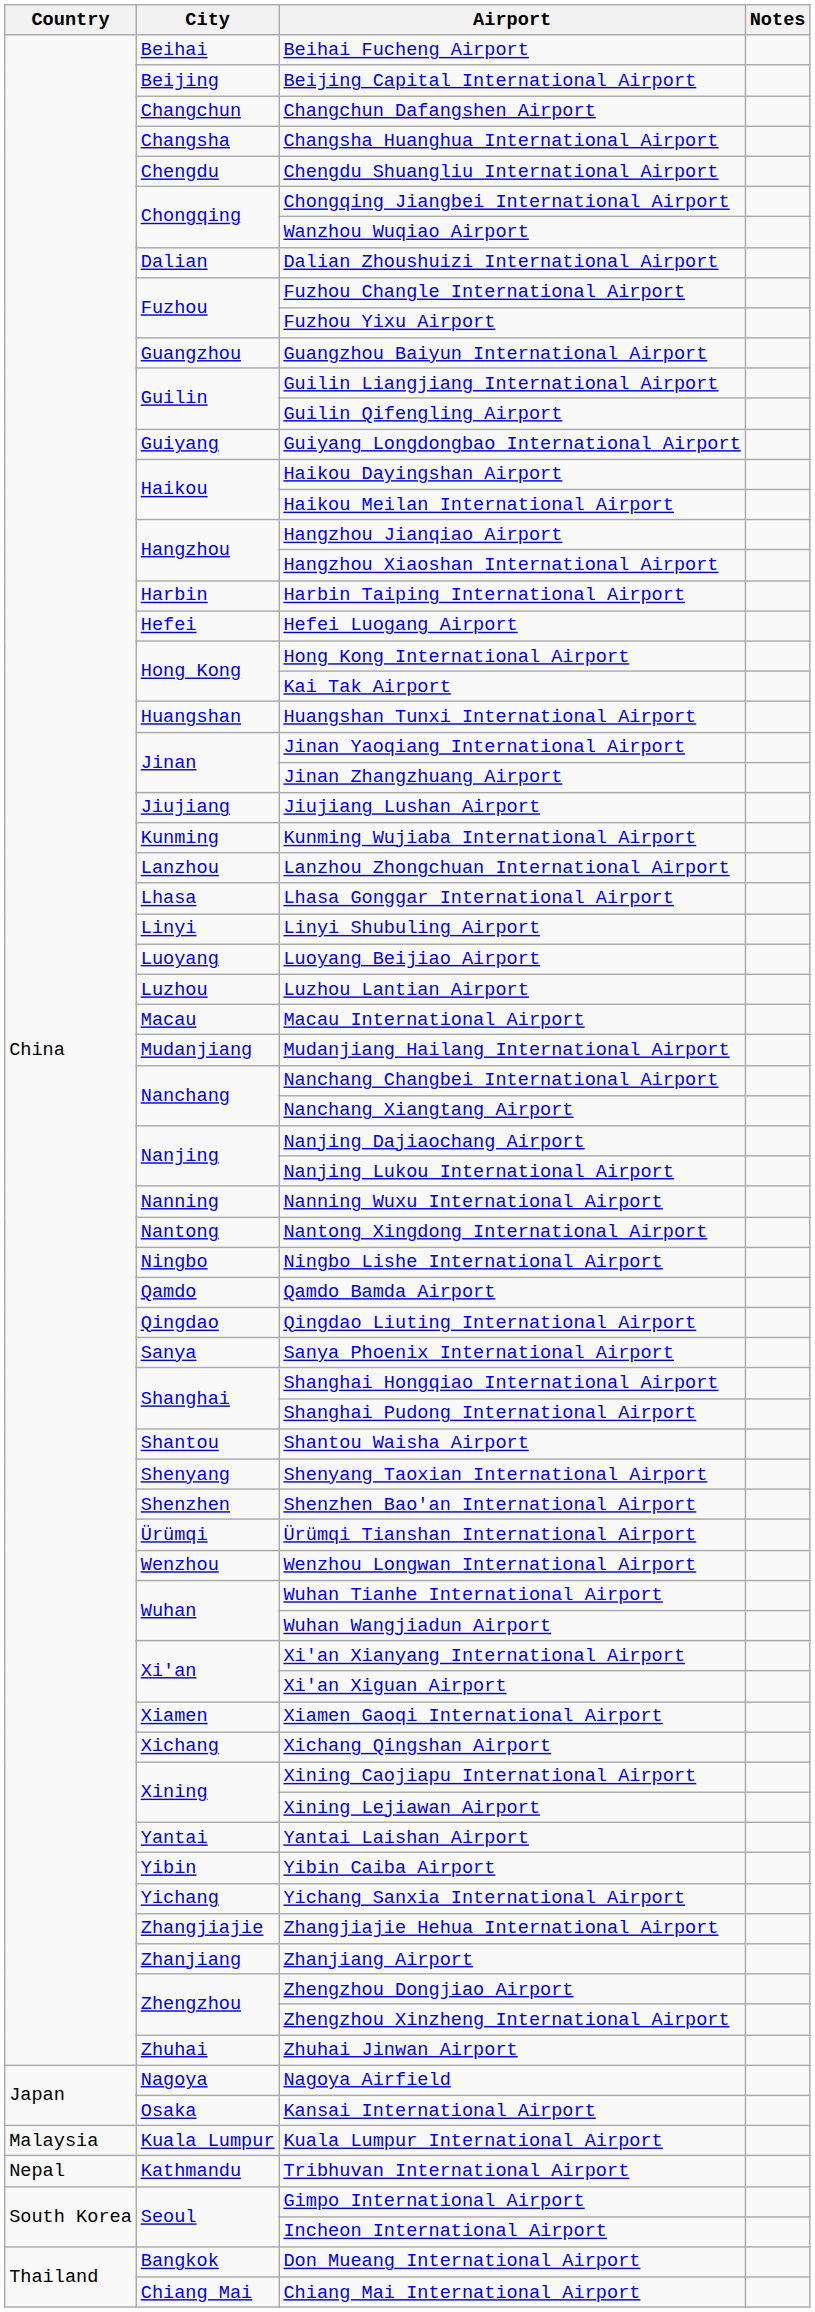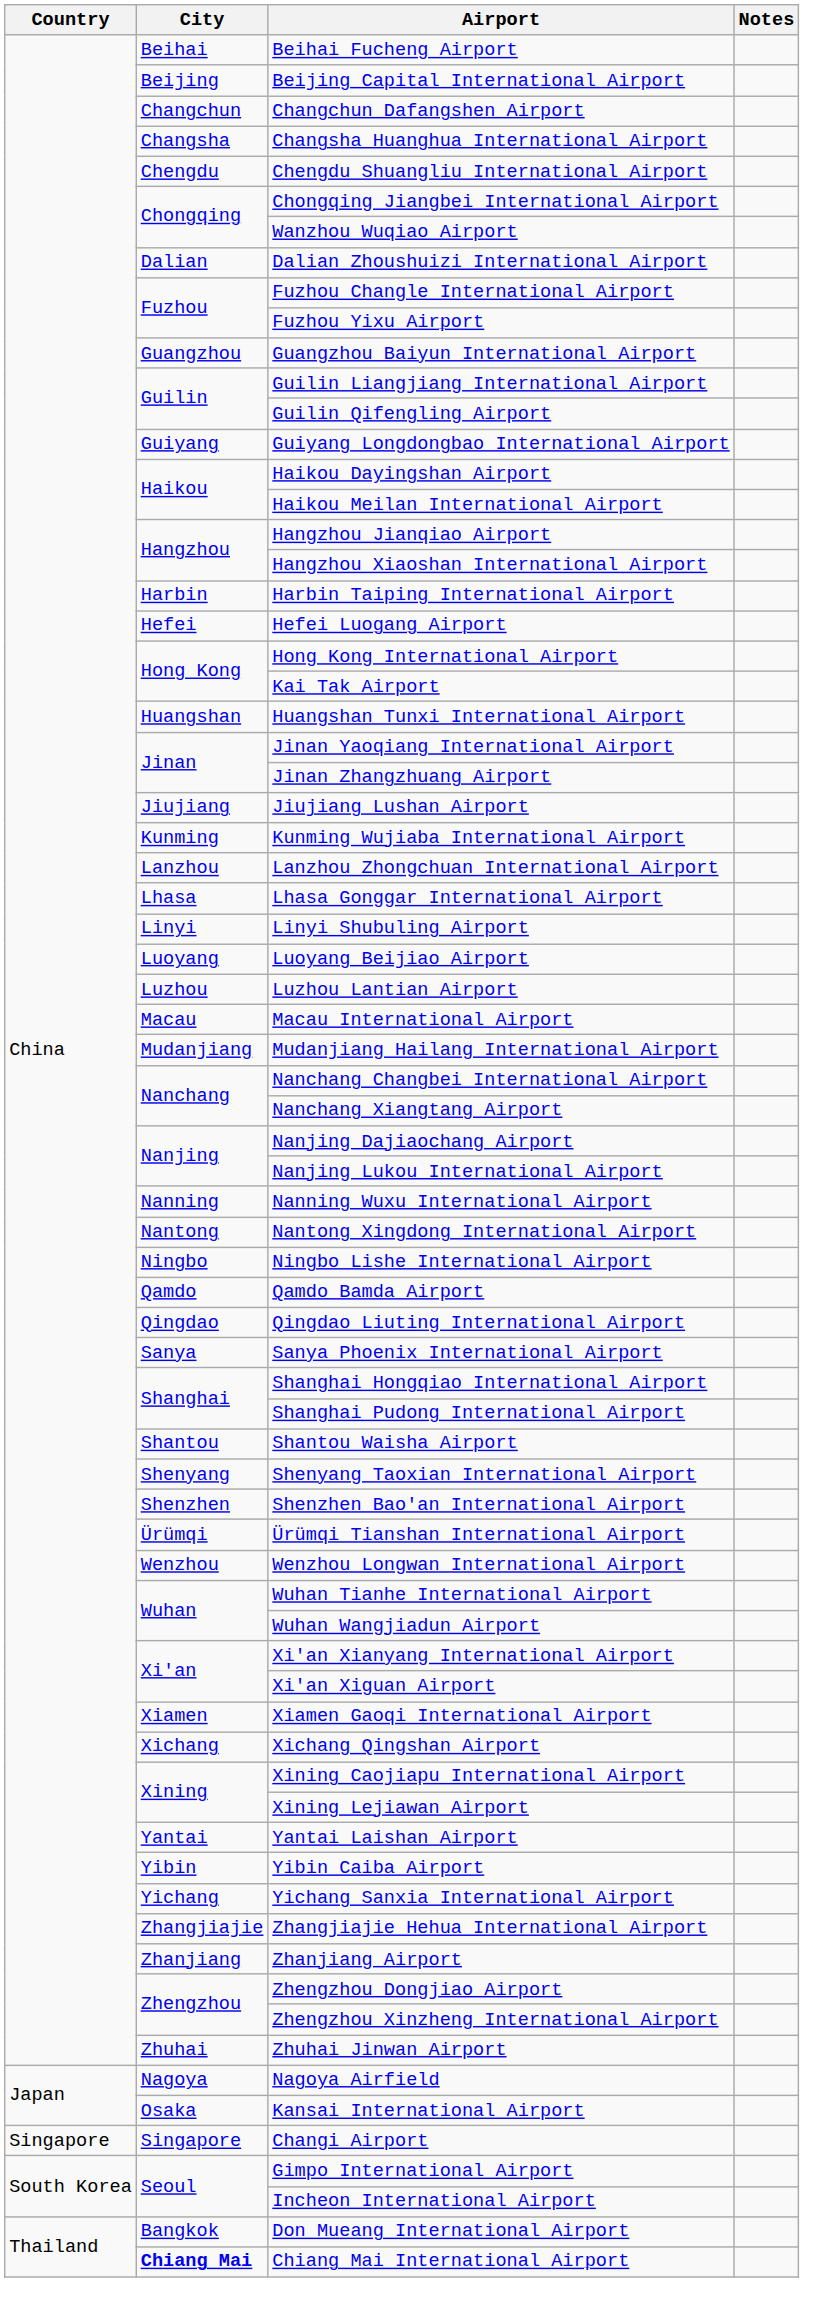 <table class="wikitable sortable collapsible collapsed">
 <tr>
 <th>Country</th>
 <th>City</th>
 <th>Airport</th>
 <th>Notes</th>
 </tr>
 <tr>
 <td rowspan="67">China</td>
 <td><a href='#'>Beihai</a></td>
 <td><a href='#'>Beihai Fucheng Airport</a></td>
 <td></td>
 </tr>
 <tr>
 <td><a href='#'>Beijing</a></td>
 <td><a href='#'>Beijing Capital International Airport</a></td>
 <td></td>
 </tr>
 <tr>
 <td><a href='#'>Changchun</a></td>
 <td><a href='#'>Changchun Dafangshen Airport</a></td>
 <td></td>
 </tr>
 <tr>
 <td><a href='#'>Changsha</a></td>
 <td><a href='#'>Changsha Huanghua International Airport</a></td>
 <td></td>
 </tr>
 <tr>
 <td><a href='#'>Chengdu</a></td>
 <td><a href='#'>Chengdu Shuangliu International Airport</a></td>
 <td></td>
 </tr>
 <tr>
 <td rowspan="2"><a href='#'>Chongqing</a></td>
 <td><a href='#'>Chongqing Jiangbei International Airport</a></td>
 <td></td>
 </tr>
 <tr>
 <td><a href='#'>Wanzhou Wuqiao Airport</a></td>
 <td></td>
 </tr>
 <tr>
 <td><a href='#'>Dalian</a></td>
 <td><a href='#'>Dalian Zhoushuizi International Airport</a></td>
 <td></td>
 </tr>
 <tr>
 <td rowspan="2"><a href='#'>Fuzhou</a></td>
 <td><a href='#'>Fuzhou Changle International Airport</a></td>
 <td align=center></td>
 </tr>
 <tr>
 <td><a href='#'>Fuzhou Yixu Airport</a></td>
 <td></td>
 </tr>
 <tr>
 <td><a href='#'>Guangzhou</a></td>
 <td><a href='#'>Guangzhou Baiyun International Airport</a></td>
 <td></td>
 </tr>
 <tr>
 <td rowspan="2"><a href='#'>Guilin</a></td>
 <td><a href='#'>Guilin Liangjiang International Airport</a></td>
 <td></td>
 </tr>
 <tr>
 <td><a href='#'>Guilin Qifengling Airport</a></td>
 <td></td>
 </tr>
 <tr>
 <td><a href='#'>Guiyang</a></td>
 <td><a href='#'>Guiyang Longdongbao International Airport</a></td>
 <td></td>
 </tr>
 <tr>
 <td rowspan="2"><a href='#'>Haikou</a></td>
 <td><a href='#'>Haikou Dayingshan Airport</a></td>
 <td></td>
 </tr>
 <tr>
 <td><a href='#'>Haikou Meilan International Airport</a></td>
 <td></td>
 </tr>
 <tr>
 <td rowspan="2"><a href='#'>Hangzhou</a></td>
 <td><a href='#'>Hangzhou Jianqiao Airport</a></td>
 <td align=center></td>
 </tr>
 <tr>
 <td><a href='#'>Hangzhou Xiaoshan International Airport</a></td>
 <td></td>
 </tr>
 <tr>
 <td><a href='#'>Harbin</a></td>
 <td><a href='#'>Harbin Taiping International Airport</a></td>
 <td></td>
 </tr>
 <tr>
 <td><a href='#'>Hefei</a></td>
 <td><a href='#'>Hefei Luogang Airport</a></td>
 <td></td>
 </tr>
 <tr>
 <td rowspan="2"><a href='#'>Hong Kong</a></td>
 <td><a href='#'>Hong Kong International Airport</a></td>
 <td></td>
 </tr>
 <tr>
 <td><a href='#'>Kai Tak Airport</a></td>
 <td></td>
 </tr>
 <tr>
 <td><a href='#'>Huangshan</a></td>
 <td><a href='#'>Huangshan Tunxi International Airport</a></td>
 <td></td>
 </tr>
 <tr>
 <td rowspan="2"><a href='#'>Jinan</a></td>
 <td><a href='#'>Jinan Yaoqiang International Airport</a></td>
 <td></td>
 </tr>
 <tr>
 <td><a href='#'>Jinan Zhangzhuang Airport</a></td>
 <td></td>
 </tr>
 <tr>
 <td><a href='#'>Jiujiang</a></td>
 <td><a href='#'>Jiujiang Lushan Airport</a></td>
 <td></td>
 </tr>
 <tr>
 <td><a href='#'>Kunming</a></td>
 <td><a href='#'>Kunming Wujiaba International Airport</a></td>
 <td align=center></td>
 </tr>
 <tr>
 <td><a href='#'>Lanzhou</a></td>
 <td><a href='#'>Lanzhou Zhongchuan International Airport</a></td>
 <td></td>
 </tr>
 <tr>
 <td><a href='#'>Lhasa</a></td>
 <td><a href='#'>Lhasa Gonggar International Airport</a></td>
 <td></td>
 </tr>
 <tr>
 <td><a href='#'>Linyi</a></td>
 <td><a href='#'>Linyi Shubuling Airport</a></td>
 <td></td>
 </tr>
 <tr>
 <td><a href='#'>Luoyang</a></td>
 <td><a href='#'>Luoyang Beijiao Airport</a></td>
 <td></td>
 </tr>
 <tr>
 <td><a href='#'>Luzhou</a></td>
 <td><a href='#'>Luzhou Lantian Airport</a></td>
 <td></td>
 </tr>
 <tr>
 <td><a href='#'>Macau</a></td>
 <td><a href='#'>Macau International Airport</a></td>
 </tr>
 <tr>
 <td><a href='#'>Mudanjiang</a></td>
 <td><a href='#'>Mudanjiang Hailang International Airport</a></td>
 <td></td>
 </tr>
 <tr>
 <td rowspan="2"><a href='#'>Nanchang</a></td>
 <td><a href='#'>Nanchang Changbei International Airport</a></td>
 <td></td>
 </tr>
 <tr>
 <td><a href='#'>Nanchang Xiangtang Airport</a></td>
 <td></td>
 </tr>
 <tr>
 <td rowspan="2"><a href='#'>Nanjing</a></td>
 <td><a href='#'>Nanjing Dajiaochang Airport</a></td>
 <td align=center></td>
 </tr>
 <tr>
 <td><a href='#'>Nanjing Lukou International Airport</a></td>
 <td></td>
 </tr>
 <tr>
 <td><a href='#'>Nanning</a></td>
 <td><a href='#'>Nanning Wuxu International Airport</a></td>
 <td></td>
 </tr>
 <tr>
 <td><a href='#'>Nantong</a></td>
 <td><a href='#'>Nantong Xingdong International Airport</a></td>
 <td></td>
 </tr>
 <tr>
 <td><a href='#'>Ningbo</a></td>
 <td><a href='#'>Ningbo Lishe International Airport</a></td>
 <td align=center></td>
 </tr>
 <tr>
 <td><a href='#'>Qamdo</a></td>
 <td><a href='#'>Qamdo Bamda Airport</a></td>
 <td></td>
 </tr>
 <tr>
 <td><a href='#'>Qingdao</a></td>
 <td><a href='#'>Qingdao Liuting International Airport</a></td>
 <td align=center></td>
 </tr>
 <tr>
 <td><a href='#'>Sanya</a></td>
 <td><a href='#'>Sanya Phoenix International Airport</a></td>
 <td></td>
 </tr>
 <tr>
 <td rowspan="2"><a href='#'>Shanghai</a></td>
 <td><a href='#'>Shanghai Hongqiao International Airport</a></td>
 <td></td>
 </tr>
 <tr>
 <td><a href='#'>Shanghai Pudong International Airport</a></td>
 <td align=center></td>
 </tr>
 <tr>
 <td><a href='#'>Shantou</a></td>
 <td><a href='#'>Shantou Waisha Airport</a></td>
 <td></td>
 </tr>
 <tr>
 <td><a href='#'>Shenyang</a></td>
 <td><a href='#'>Shenyang Taoxian International Airport</a></td>
 <td></td>
 </tr>
 <tr>
 <td><a href='#'>Shenzhen</a></td>
 <td><a href='#'>Shenzhen Bao'an International Airport</a></td>
 <td></td>
 </tr>
 <tr>
 <td><a href='#'>Ürümqi</a></td>
 <td><a href='#'>Ürümqi Tianshan International Airport</a></td>
 <td></td>
 </tr>
 <tr>
 <td><a href='#'>Wenzhou</a></td>
 <td><a href='#'>Wenzhou Longwan International Airport</a></td>
 <td align=center></td>
 </tr>
 <tr>
 <td rowspan="2"><a href='#'>Wuhan</a></td>
 <td><a href='#'>Wuhan Tianhe International Airport</a></td>
 <td></td>
 </tr>
 <tr>
 <td><a href='#'>Wuhan Wangjiadun Airport</a></td>
 <td></td>
 </tr>
 <tr>
 <td rowspan="2"><a href='#'>Xi'an</a></td>
 <td><a href='#'>Xi'an Xianyang International Airport</a></td>
 <td></td>
 </tr>
 <tr>
 <td><a href='#'>Xi'an Xiguan Airport</a></td>
 <td></td>
 </tr>
 <tr>
 <td><a href='#'>Xiamen</a></td>
 <td><a href='#'>Xiamen Gaoqi International Airport</a></td>
 <td align=center></td>
 </tr>
 <tr>
 <td><a href='#'>Xichang</a></td>
 <td><a href='#'>Xichang Qingshan Airport</a></td>
 <td></td>
 </tr>
 <tr>
 <td rowspan="2"><a href='#'>Xining</a></td>
 <td><a href='#'>Xining Caojiapu International Airport</a></td>
 <td></td>
 </tr>
 <tr>
 <td><a href='#'>Xining Lejiawan Airport</a></td>
 <td></td>
 </tr>
 <tr>
 <td><a href='#'>Yantai</a></td>
 <td><a href='#'>Yantai Laishan Airport</a></td>
 <td align=center></td>
 </tr>
 <tr>
 <td><a href='#'>Yibin</a></td>
 <td><a href='#'>Yibin Caiba Airport</a></td>
 <td align=center></td>
 </tr>
 <tr>
 <td><a href='#'>Yichang</a></td>
 <td><a href='#'>Yichang Sanxia International Airport</a></td>
 <td></td>
 </tr>
 <tr>
 <td><a href='#'>Zhangjiajie</a></td>
 <td><a href='#'>Zhangjiajie Hehua International Airport</a></td>
 <td></td>
 </tr>
 <tr>
 <td><a href='#'>Zhanjiang</a></td>
 <td><a href='#'>Zhanjiang Airport</a></td>
 <td></td>
 </tr>
 <tr>
 <td rowspan="2"><a href='#'>Zhengzhou</a></td>
 <td><a href='#'>Zhengzhou Dongjiao Airport</a></td>
 <td></td>
 </tr>
 <tr>
 <td><a href='#'>Zhengzhou Xinzheng International Airport</a></td>
 <td></td>
 </tr>
 <tr>
 <td><a href='#'>Zhuhai</a></td>
 <td><a href='#'>Zhuhai Jinwan Airport</a></td>
 <td></td>
 </tr>
 <tr>
 <td rowspan="2">Japan</td>
 <td><a href='#'>Nagoya</a></td>
 <td><a href='#'>Nagoya Airfield</a></td>
 <td align=center></td>
 </tr>
 <tr>
 <td><a href='#'>Osaka</a></td>
 <td><a href='#'>Kansai International Airport</a></td>
 </tr>
 <tr>
-<td>Malaysia</td>
-<td><a href='#'>Kuala Lumpur</a></td>
-<td><a href='#'>Kuala Lumpur International Airport</a></td>
-<td></td>
-</tr>
-<tr>
-<td>Nepal</td>
-<td><a href='#'>Kathmandu</a></td>
-<td><a href='#'>Tribhuvan International Airport</a></td>
+<td>Singapore</td>
+<td><a href='#'>Singapore</a></td>
+<td><a href='#'>Changi Airport</a></td>
 <td></td>
 </tr>
 <tr>
 <td rowspan="2">South Korea</td>
 <td rowspan="2"><a href='#'>Seoul</a></td>
 <td><a href='#'>Gimpo International Airport</a></td>
 <td></td>
 </tr>
 <tr>
 <td><a href='#'>Incheon International Airport</a></td>
 <td></td>
 </tr>
 <tr>
 <td rowspan="2">Thailand</td>
 <td><a href='#'>Bangkok</a></td>
 <td><a href='#'>Don Mueang International Airport</a></td>
 <td></td>
 </tr>
 <tr>
-<td><a href='#'>Chiang Mai</a></td>
+<td><strong><a href='#'>Chiang Mai</a></strong></td>
 <td><a href='#'>Chiang Mai International Airport</a></td>
 <td></td>
 </tr>
 </table>
